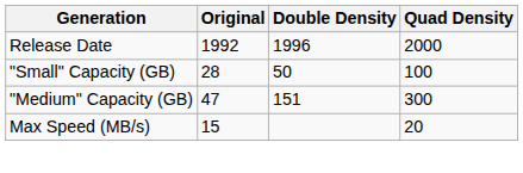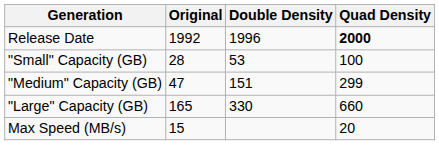 <table class="wikitable" style="margin-left: 1em;">
 <tr>
 <th>Generation</th>
 <th>Original</th>
 <th>Double Density</th>
 <th>Quad Density</th>
 </tr>
 <tr>
 <td>Release Date</td>
 <td>1992</td>
 <td>1996</td>
-<td>2000</td>
+<td><strong>2000</strong></td>
 </tr>
 <tr>
 <td>"Small" Capacity (GB)</td>
 <td>28</td>
-<td>50</td>
+<td>53</td>
 <td>100</td>
 </tr>
 <tr>
 <td>"Medium" Capacity (GB)</td>
 <td>47</td>
 <td>151</td>
-<td>300</td>
+<td>299</td>
+</tr>
+<tr>
+<td>"Large" Capacity (GB)</td>
+<td>165</td>
+<td>330</td>
+<td>660</td>
 </tr>
 <tr>
 <td>Max Speed (MB/s)</td>
 <td>15</td>
 <td></td>
 <td>20</td>
 </tr>
 </table>
